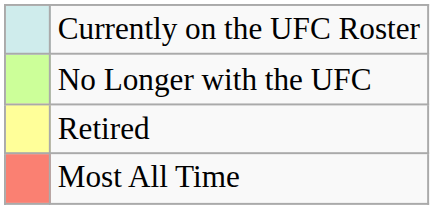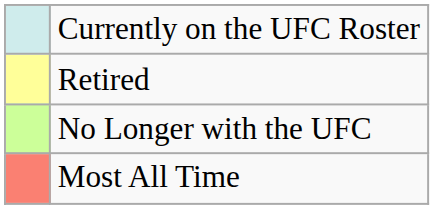 <table class="wikitable">
 <tr>
 <td style="background:#CFECEC; width:1em"></td>
 <td>Currently on the UFC Roster</td>
 </tr>
 <tr>
+<td style="background:#FFFF99; width:1em"></td>
+<td>Retired</td>
+</tr>
+<tr>
 <td style="background:#CCFF99; width:1em"></td>
 <td>No Longer with the UFC</td>
-</tr>
-<tr>
-<td style="background:#FFFF99; width:1em"></td>
-<td>Retired</td>
 </tr>
 <tr>
 <td style="background:#FA8072; width:1em"></td>
 <td>Most All Time</td>
 </tr>
 </table>
